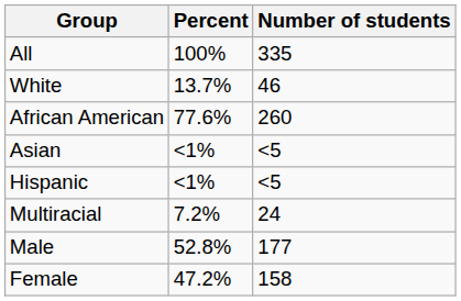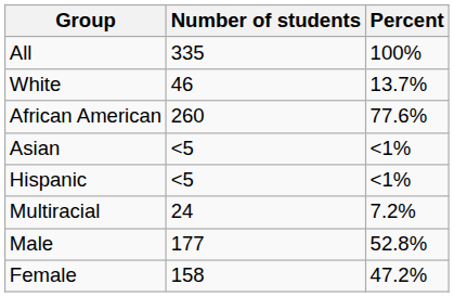 <table class="wikitable">
 <tr>
 <th>Group</th>
+<th>Number of students</th>
 <th>Percent</th>
-<th>Number of students</th>
 </tr>
 <tr>
 <td>All</td>
+<td>335</td>
 <td>100%</td>
-<td>335</td>
 </tr>
 <tr>
 <td>White</td>
+<td>46</td>
 <td>13.7%</td>
-<td>46</td>
 </tr>
 <tr>
 <td>African American</td>
+<td>260</td>
 <td>77.6%</td>
-<td>260</td>
 </tr>
 <tr>
 <td>Asian</td>
+<td><5</td>
 <td><1%</td>
-<td><5</td>
 </tr>
 <tr>
 <td>Hispanic</td>
+<td><5</td>
 <td><1%</td>
-<td><5</td>
 </tr>
 <tr>
 <td>Multiracial</td>
+<td>24</td>
 <td>7.2%</td>
-<td>24</td>
 </tr>
 <tr>
 <td>Male</td>
+<td>177</td>
 <td>52.8%</td>
-<td>177</td>
 </tr>
 <tr>
 <td>Female</td>
+<td>158</td>
 <td>47.2%</td>
-<td>158</td>
 </tr>
 </table>
